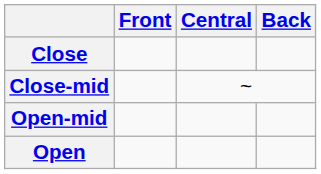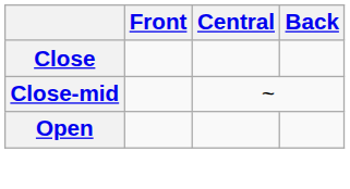 <table class="wikitable" style="text-align:center;">
 <tr>
 <th></th>
 <th><a href='#'>Front</a></th>
 <th><a href='#'>Central</a></th>
 <th><a href='#'>Back</a></th>
 </tr>
 <tr>
 <th><a href='#'>Close</a></th>
 <td></td>
 <td></td>
 <td></td>
 </tr>
 <tr>
 <th><a href='#'>Close-mid</a></th>
 <td></td>
 <td colspan="2"> ~ </td>
 </tr>
 <tr>
-<th><a href='#'>Open-mid</a></th>
-<td></td>
-<td></td>
-<td></td>
-</tr>
-<tr>
 <th><a href='#'>Open</a></th>
 <td></td>
 <td></td>
 <td></td>
 </tr>
 </table>
